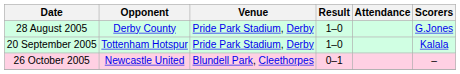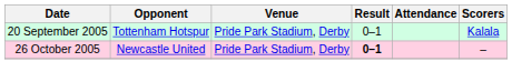 <table class="wikitable sortable" style="text-align:center">
 <tr>
 <th>Date</th>
 <th>Opponent</th>
 <th>Venue</th>
 <th>Result</th>
 <th>Attendance</th>
 <th>Scorers</th>
 </tr>
 <tr bgcolor="#d0ffe3">
-<td>28 August 2005</td>
-<td><a href='#'>Derby County</a></td>
-<td><a href='#'>Pride Park Stadium</a>, <a href='#'>Derby</a></td>
-<td>1–0</td>
-<td></td>
-<td><a href='#'>G.Jones</a></td>
-</tr>
-<tr bgcolor="#d0ffe3">
 <td>20 September 2005</td>
 <td><a href='#'>Tottenham Hotspur</a></td>
 <td><a href='#'>Pride Park Stadium</a>, <a href='#'>Derby</a></td>
-<td>1–0</td>
+<td>0–1</td>
 <td></td>
 <td><a href='#'>Kalala</a></td>
 </tr>
 <tr bgcolor="#ffd0e3">
 <td>26 October 2005</td>
 <td><a href='#'>Newcastle United</a></td>
-<td><a href='#'>Blundell Park</a>, <a href='#'>Cleethorpes</a></td>
-<td>0–1</td>
+<td><a href='#'>Pride Park Stadium</a>, <a href='#'>Derby</a></td>
+<td><strong>0–1</strong></td>
 <td></td>
 <td>–</td>
 </tr>
 <tr>
 </tr>
 </table>
